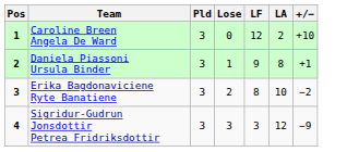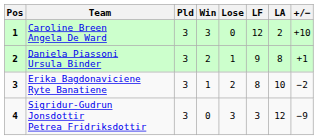 <table class="wikitable" style="font-size: 100%">
 <tr>
 <th width=20>Pos</th>
 <th width=200>Team</th>
 <th width=25>Pld</th>
+<th width=25>Win</th>
 <th width=25>Lose</th>
 <th width=25>LF</th>
 <th width=25>LA</th>
 <th width=25>+/−</th>
 </tr>
 <tr align=center style="background: #ccffcc;">
 <td><strong>1</strong></td>
 <td align="left"> <a href='#'>Caroline Breen</a><br> <a href='#'>Angela De Ward</a></td>
+<td>3</td>
 <td>3</td>
 <td>0</td>
 <td>12</td>
 <td>2</td>
 <td>+10</td>
 </tr>
 <tr align=center style="background: #ccffcc;">
 <td><strong>2</strong></td>
 <td align="left"> <a href='#'>Daniela Piassoni</a><br> <a href='#'>Ursula Binder</a></td>
 <td>3</td>
+<td>2</td>
 <td>1</td>
 <td>9</td>
 <td>8</td>
 <td>+1</td>
 </tr>
 <tr align=center>
 <td><strong>3</strong></td>
 <td align="left"> <a href='#'>Erika Bagdonaviciene</a><br> <a href='#'>Ryte Banatiene</a></td>
 <td>3</td>
+<td>1</td>
 <td>2</td>
 <td>8</td>
 <td>10</td>
 <td>−2</td>
 </tr>
 <tr align=center>
 <td><strong>4</strong></td>
 <td align="left"> <a href='#'>Sigridur-Gudrun Jonsdottir</a><br> <a href='#'>Petrea Fridriksdottir</a></td>
 <td>3</td>
+<td>0</td>
 <td>3</td>
 <td>3</td>
 <td>12</td>
 <td>−9</td>
 </tr>
 </table>
